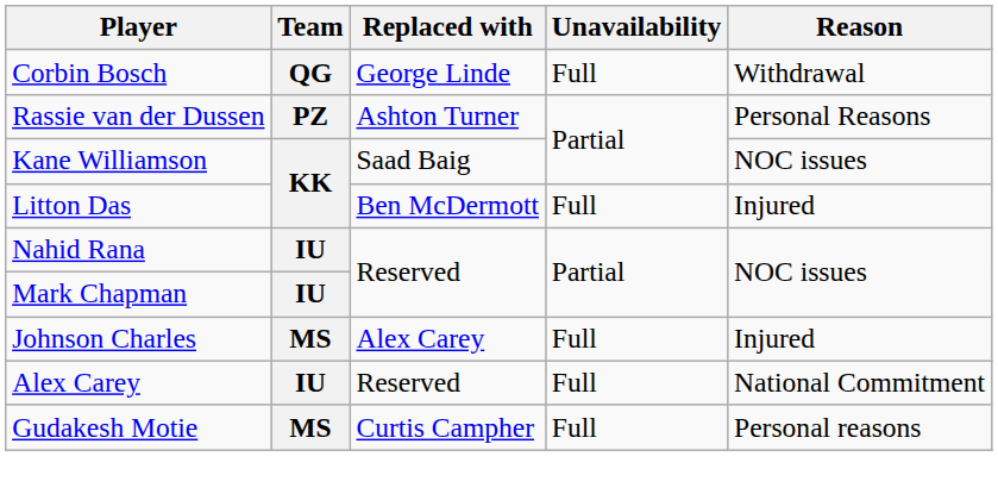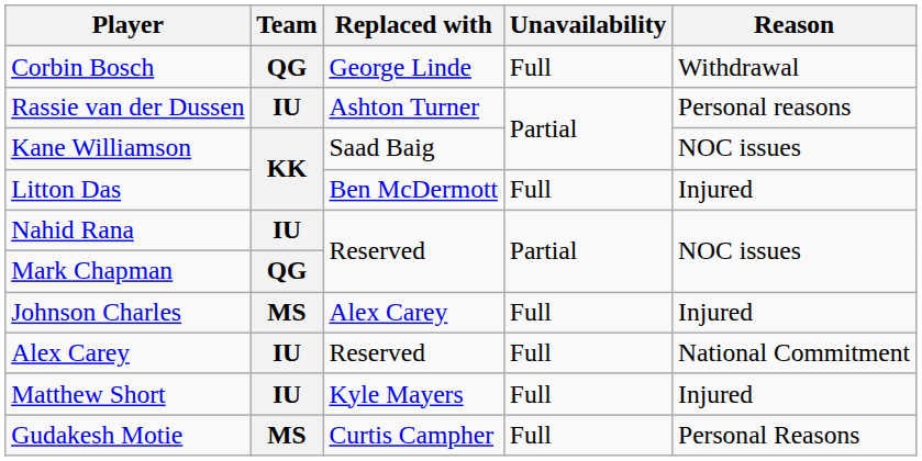 <table class="wikitable">
 <tr>
 <th>Player</th>
 <th>Team</th>
 <th>Replaced with</th>
 <th>Unavailability</th>
 <th>Reason</th>
 </tr>
 <tr>
 <td><a href='#'>Corbin Bosch</a></td>
 <th>QG</th>
 <td><a href='#'>George Linde</a></td>
 <td>Full</td>
 <td>Withdrawal</td>
 </tr>
 <tr>
 <td><a href='#'>Rassie van der Dussen</a></td>
-<th>PZ</th>
+<th>IU</th>
 <td><a href='#'>Ashton Turner</a></td>
 <td rowspan=2>Partial</td>
-<td>Personal Reasons</td>
+<td>Personal reasons</td>
 </tr>
 <tr>
 <td><a href='#'>Kane Williamson</a></td>
 <th rowspan=2>KK</th>
 <td>Saad Baig</td>
 <td>NOC issues</td>
 </tr>
 <tr>
 <td><a href='#'>Litton Das</a></td>
 <td><a href='#'>Ben McDermott</a></td>
 <td>Full</td>
 <td>Injured</td>
 </tr>
 <tr>
 <td><a href='#'>Nahid Rana</a></td>
 <th>IU</th>
 <td rowspan=2>Reserved</td>
 <td rowspan=2>Partial</td>
 <td rowspan=2>NOC issues</td>
 </tr>
 <tr>
 <td><a href='#'>Mark Chapman</a></td>
-<th>IU</th>
+<th>QG</th>
 </tr>
 <tr>
 <td><a href='#'>Johnson Charles</a></td>
 <th>MS</th>
 <td><a href='#'>Alex Carey</a></td>
 <td>Full</td>
 <td>Injured</td>
 </tr>
 <tr>
 <td><a href='#'>Alex Carey</a></td>
 <th>IU</th>
 <td>Reserved</td>
 <td>Full</td>
 <td>National Commitment</td>
 </tr>
 <tr>
+<td><a href='#'>Matthew Short</a></td>
+<th>IU</th>
+<td><a href='#'>Kyle Mayers</a></td>
+<td>Full</td>
+<td>Injured</td>
+</tr>
+<tr>
 <td><a href='#'>Gudakesh Motie</a></td>
 <th>MS</th>
 <td><a href='#'>Curtis Campher</a></td>
 <td>Full</td>
-<td>Personal reasons</td>
+<td>Personal Reasons</td>
 </tr>
 </table>
